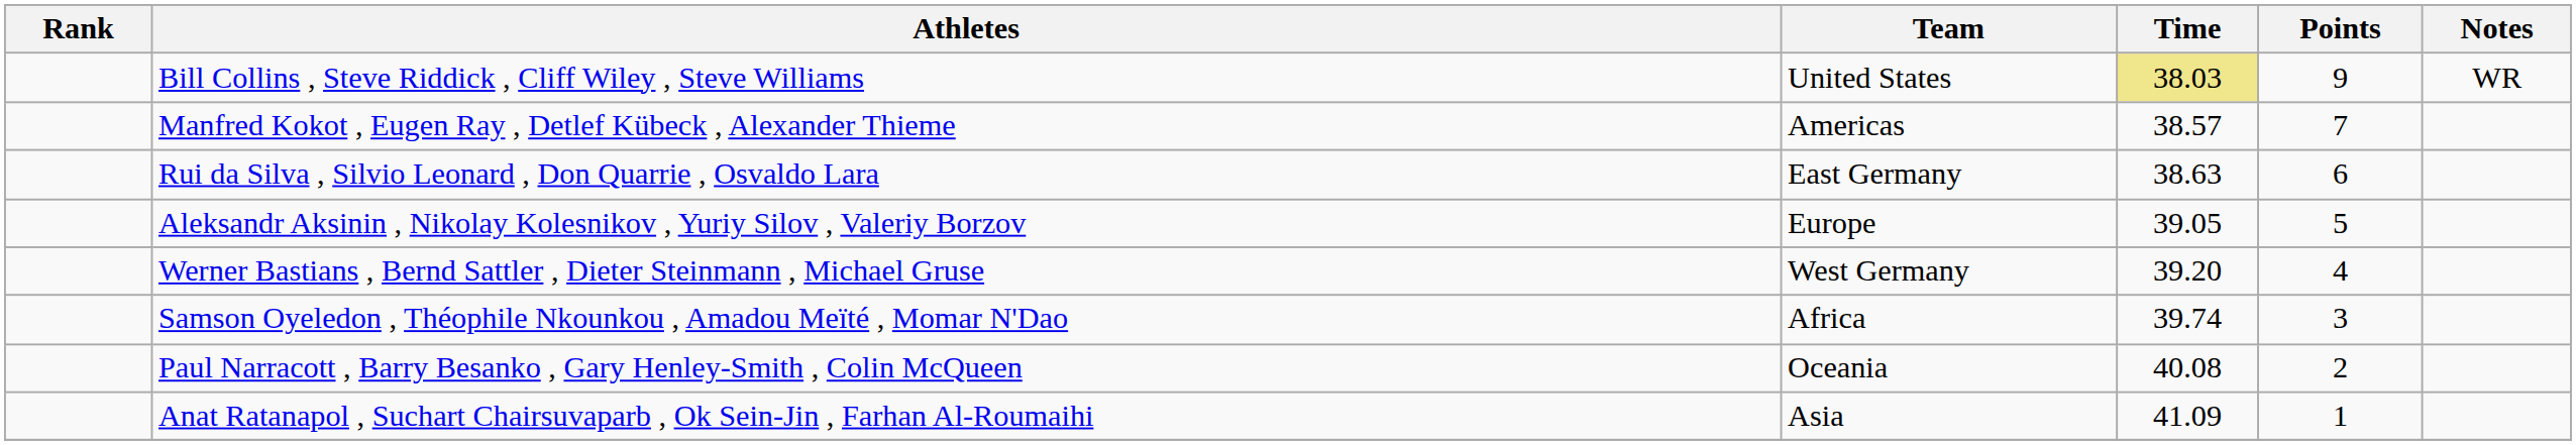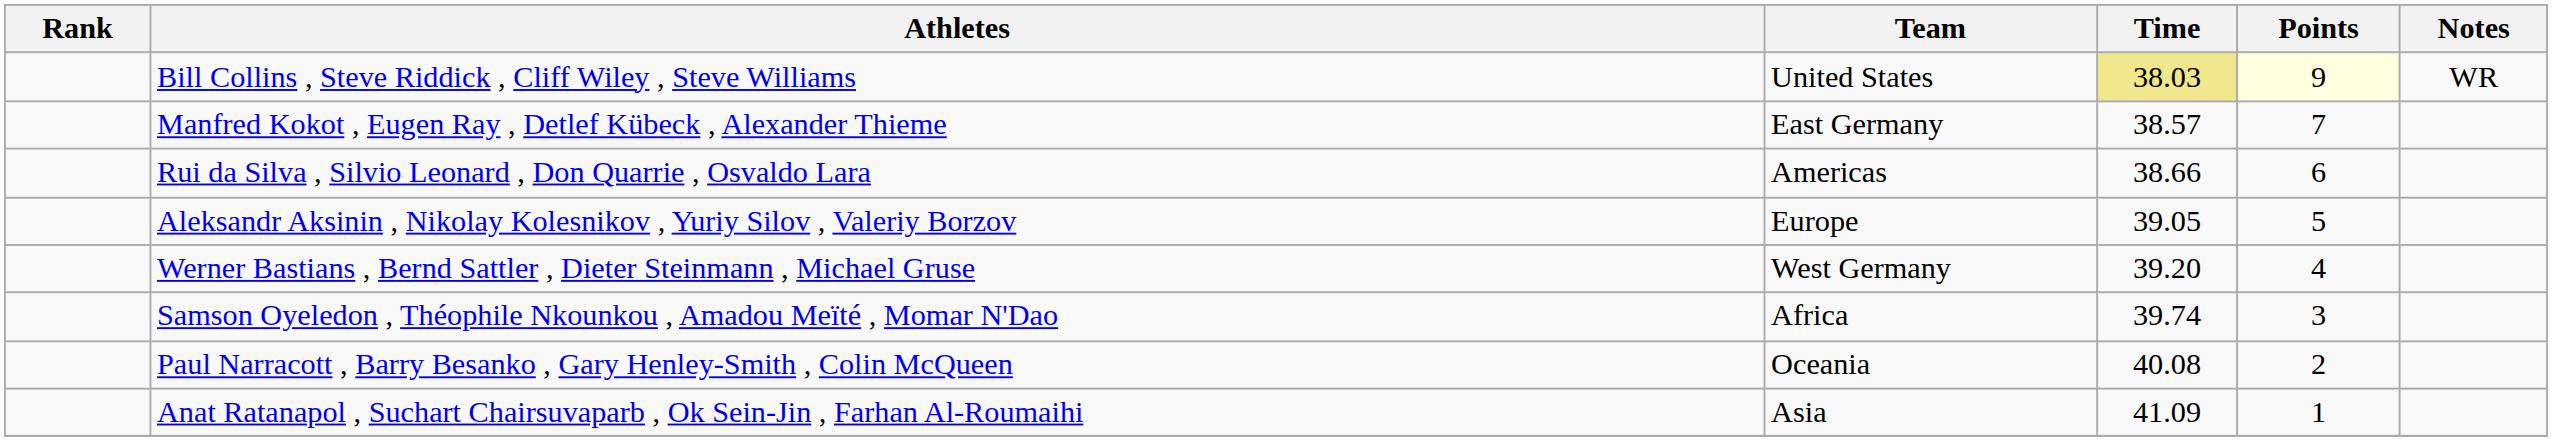 <table class="wikitable sortable" style="text-align:center" width="85%">
 <tr>
 <th>Rank</th>
 <th>Athletes</th>
 <th>Team</th>
 <th>Time</th>
 <th>Points</th>
 <th>Notes</th>
 </tr>
 <tr>
 <td></td>
 <td align="left"><a href='#'>Bill Collins</a> , <a href='#'>Steve Riddick</a> , <a href='#'>Cliff Wiley</a> , <a href='#'>Steve Williams</a> </td>
 <td align=left>United States</td>
 <td style="background: khaki;">38.03</td>
-<td>9</td>
+<td style="background: lightyellow;">9</td>
 <td>WR</td>
 </tr>
 <tr>
 <td></td>
 <td align="left"><a href='#'>Manfred Kokot</a> , <a href='#'>Eugen Ray</a> , <a href='#'>Detlef Kübeck</a> , <a href='#'>Alexander Thieme</a> </td>
-<td align=left>Americas</td>
+<td align=left>East Germany</td>
 <td>38.57</td>
 <td>7</td>
 <td></td>
 </tr>
 <tr>
 <td></td>
 <td align="left"><a href='#'>Rui da Silva</a> , <a href='#'>Silvio Leonard</a> , <a href='#'>Don Quarrie</a> , <a href='#'>Osvaldo Lara</a> </td>
-<td align=left>East Germany</td>
-<td>38.63</td>
+<td align=left>Americas</td>
+<td>38.66</td>
 <td>6</td>
 <td></td>
 </tr>
 <tr>
 <td></td>
 <td align="left"><a href='#'>Aleksandr Aksinin</a> , <a href='#'>Nikolay Kolesnikov</a> , <a href='#'>Yuriy Silov</a> ,  <a href='#'>Valeriy Borzov</a> </td>
 <td align=left>Europe</td>
 <td>39.05</td>
 <td>5</td>
 <td></td>
 </tr>
 <tr>
 <td></td>
 <td align="left"><a href='#'>Werner Bastians</a> , <a href='#'>Bernd Sattler</a> , <a href='#'>Dieter Steinmann</a> , <a href='#'>Michael Gruse</a> </td>
 <td align=left>West Germany</td>
 <td>39.20</td>
 <td>4</td>
 <td></td>
 </tr>
 <tr>
 <td></td>
 <td align="left"><a href='#'>Samson Oyeledon</a> , <a href='#'>Théophile Nkounkou</a> , <a href='#'>Amadou Meïté</a> , <a href='#'>Momar N'Dao</a> </td>
 <td align=left>Africa</td>
 <td>39.74</td>
 <td>3</td>
 <td></td>
 </tr>
 <tr>
 <td></td>
 <td align="left"><a href='#'>Paul Narracott</a> , <a href='#'>Barry Besanko</a> , <a href='#'>Gary Henley-Smith</a> , <a href='#'>Colin McQueen</a> </td>
 <td align=left>Oceania</td>
 <td>40.08</td>
 <td>2</td>
 <td></td>
 </tr>
 <tr>
 <td></td>
 <td align="left"><a href='#'>Anat Ratanapol</a> , <a href='#'>Suchart Chairsuvaparb</a> , <a href='#'>Ok Sein-Jin</a> , <a href='#'>Farhan Al-Roumaihi</a> </td>
 <td align=left>Asia</td>
 <td>41.09</td>
 <td>1</td>
 <td></td>
 </tr>
 <tr>
 </tr>
 </table>
